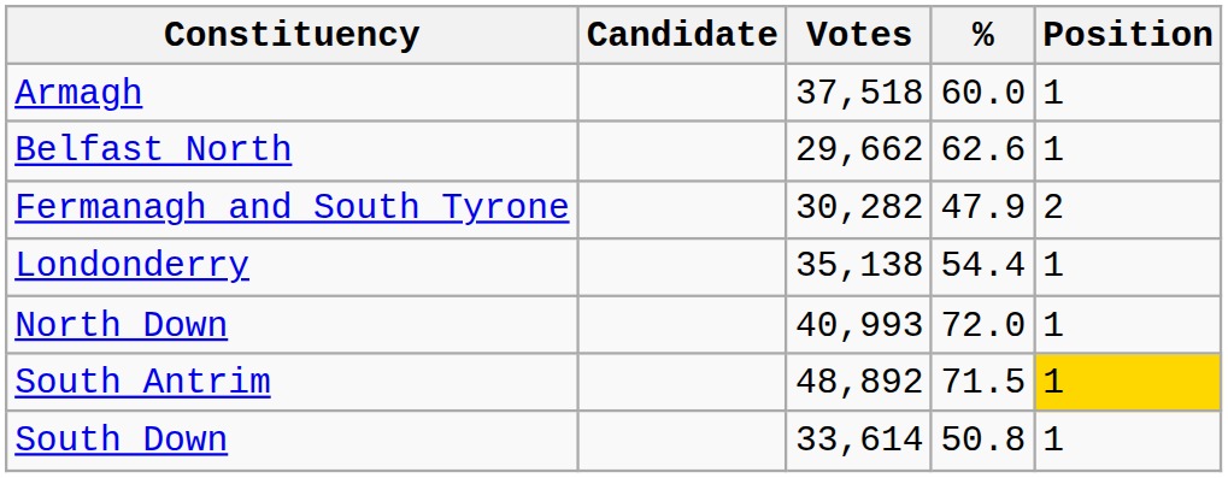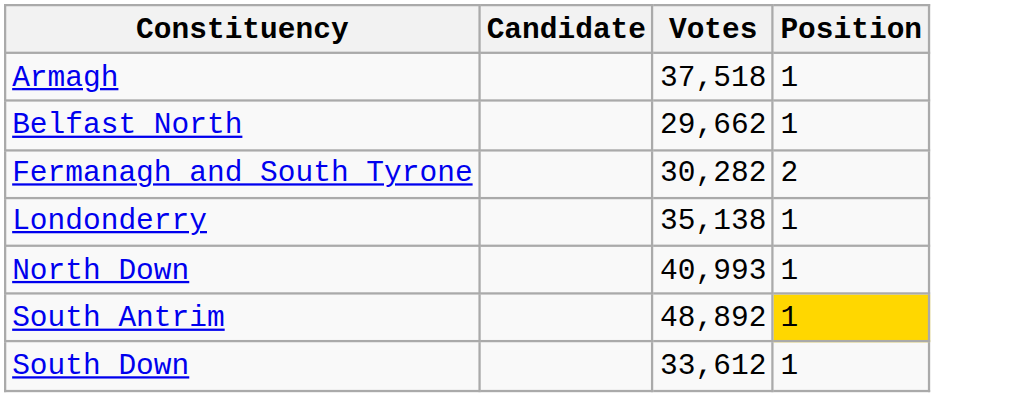 <table class="wikitable sortable">
 <tr>
 <th>Constituency</th>
 <th>Candidate</th>
 <th>Votes</th>
-<th>%</th>
 <th>Position</th>
 </tr>
 <tr>
 <td><a href='#'>Armagh</a></td>
 <td></td>
 <td>37,518</td>
-<td>60.0</td>
 <td>1</td>
 </tr>
 <tr>
 <td><a href='#'>Belfast North</a></td>
 <td></td>
 <td>29,662</td>
-<td>62.6</td>
 <td>1</td>
 </tr>
 <tr>
 <td><a href='#'>Fermanagh and South Tyrone</a></td>
 <td></td>
 <td>30,282</td>
-<td>47.9</td>
 <td>2</td>
 </tr>
 <tr>
 <td><a href='#'>Londonderry</a></td>
 <td></td>
 <td>35,138</td>
-<td>54.4</td>
 <td>1</td>
 </tr>
 <tr>
 <td><a href='#'>North Down</a></td>
 <td></td>
 <td>40,993</td>
-<td>72.0</td>
 <td>1</td>
 </tr>
 <tr>
 <td><a href='#'>South Antrim</a></td>
 <td></td>
 <td>48,892</td>
-<td>71.5</td>
 <td style="background: gold;">1</td>
 </tr>
 <tr>
 <td><a href='#'>South Down</a></td>
 <td></td>
-<td>33,614</td>
-<td>50.8</td>
+<td>33,612</td>
 <td>1</td>
 </tr>
 </table>
